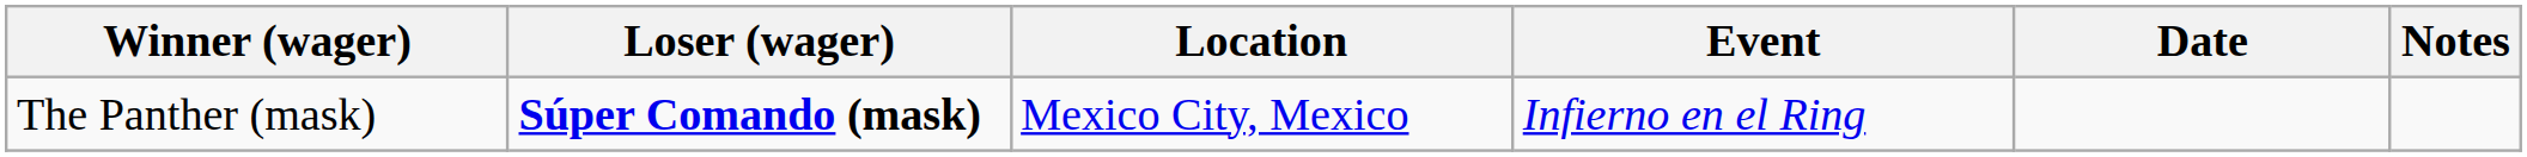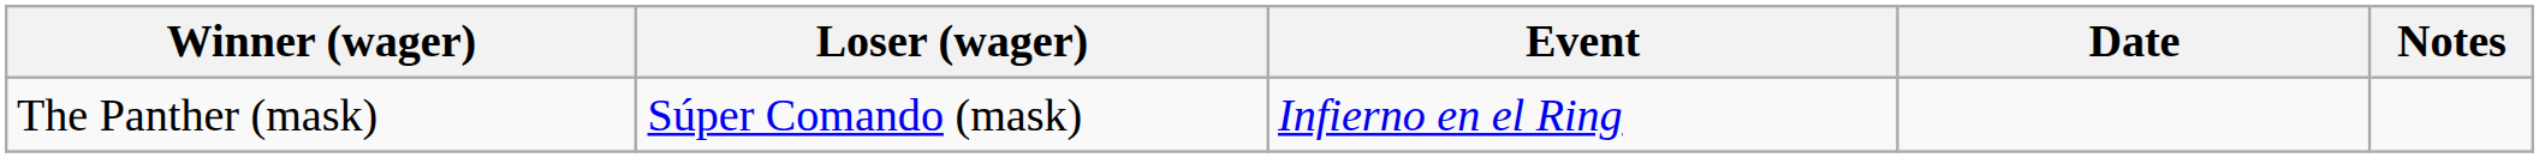 <table class="wikitable" width=100%>
 <tr>
 <th width=20%>Winner (wager)</th>
 <th width=20%>Loser (wager)</th>
-<th width=20%>Location</th>
 <th width=20%>Event</th>
 <th width=15%>Date</th>
 <th width=5%>Notes</th>
 </tr>
 <tr>
 <td>The Panther (mask)</td>
-<td><strong><a href='#'>Súper Comando</a> (mask)</strong></td>
-<td><a href='#'>Mexico City, Mexico</a></td>
+<td><a href='#'>Súper Comando</a> (mask)</td>
 <td><em><a href='#'>Infierno en el Ring</a></em></td>
 <td></td>
 <td></td>
 </tr>
 </table>
